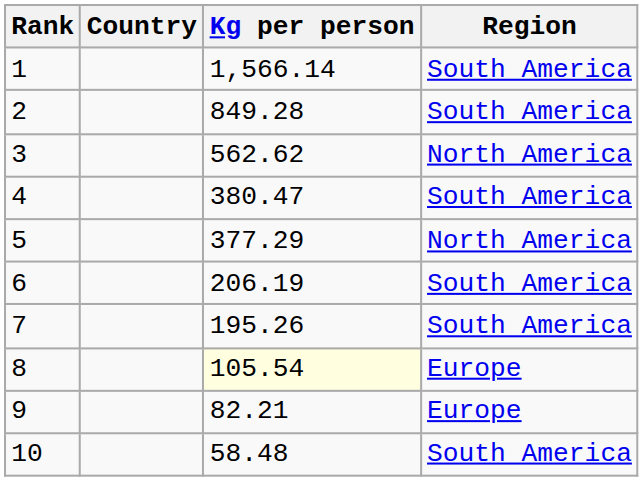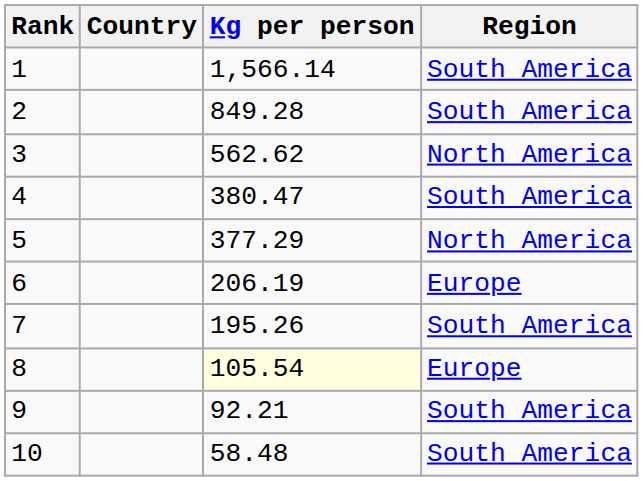 <table class="wikitable sortable">
 <tr>
 <th>Rank</th>
 <th>Country</th>
 <th><a href='#'>Kg</a> per person</th>
 <th>Region</th>
 </tr>
 <tr>
 <td>1</td>
 <td></td>
 <td align="left">1,566.14</td>
 <td><a href='#'>South America</a></td>
 </tr>
 <tr>
 <td>2</td>
 <td></td>
 <td align="left">849.28</td>
 <td><a href='#'>South America</a></td>
 </tr>
 <tr>
 <td>3</td>
 <td></td>
 <td align="left">562.62</td>
 <td><a href='#'>North America</a></td>
 </tr>
 <tr>
 <td>4</td>
 <td></td>
 <td align="left">380.47</td>
 <td><a href='#'>South America</a></td>
 </tr>
 <tr>
 <td>5</td>
 <td></td>
 <td align="left">377.29</td>
 <td><a href='#'>North America</a></td>
 </tr>
 <tr>
 <td>6</td>
 <td></td>
 <td align="left">206.19</td>
-<td><a href='#'>South America</a></td>
+<td><a href='#'>Europe</a></td>
 </tr>
 <tr>
 <td>7</td>
 <td></td>
 <td align="left">195.26</td>
 <td><a href='#'>South America</a></td>
 </tr>
 <tr>
 <td>8</td>
 <td></td>
 <td align="left" style="background: lightyellow;">105.54</td>
 <td><a href='#'>Europe</a></td>
 </tr>
 <tr>
 <td>9</td>
 <td></td>
-<td align="left">82.21</td>
-<td><a href='#'>Europe</a></td>
+<td align="left">92.21</td>
+<td><a href='#'>South America</a></td>
 </tr>
 <tr>
 <td>10</td>
 <td></td>
 <td align="left">58.48</td>
 <td><a href='#'>South America</a></td>
 </tr>
 </table>
